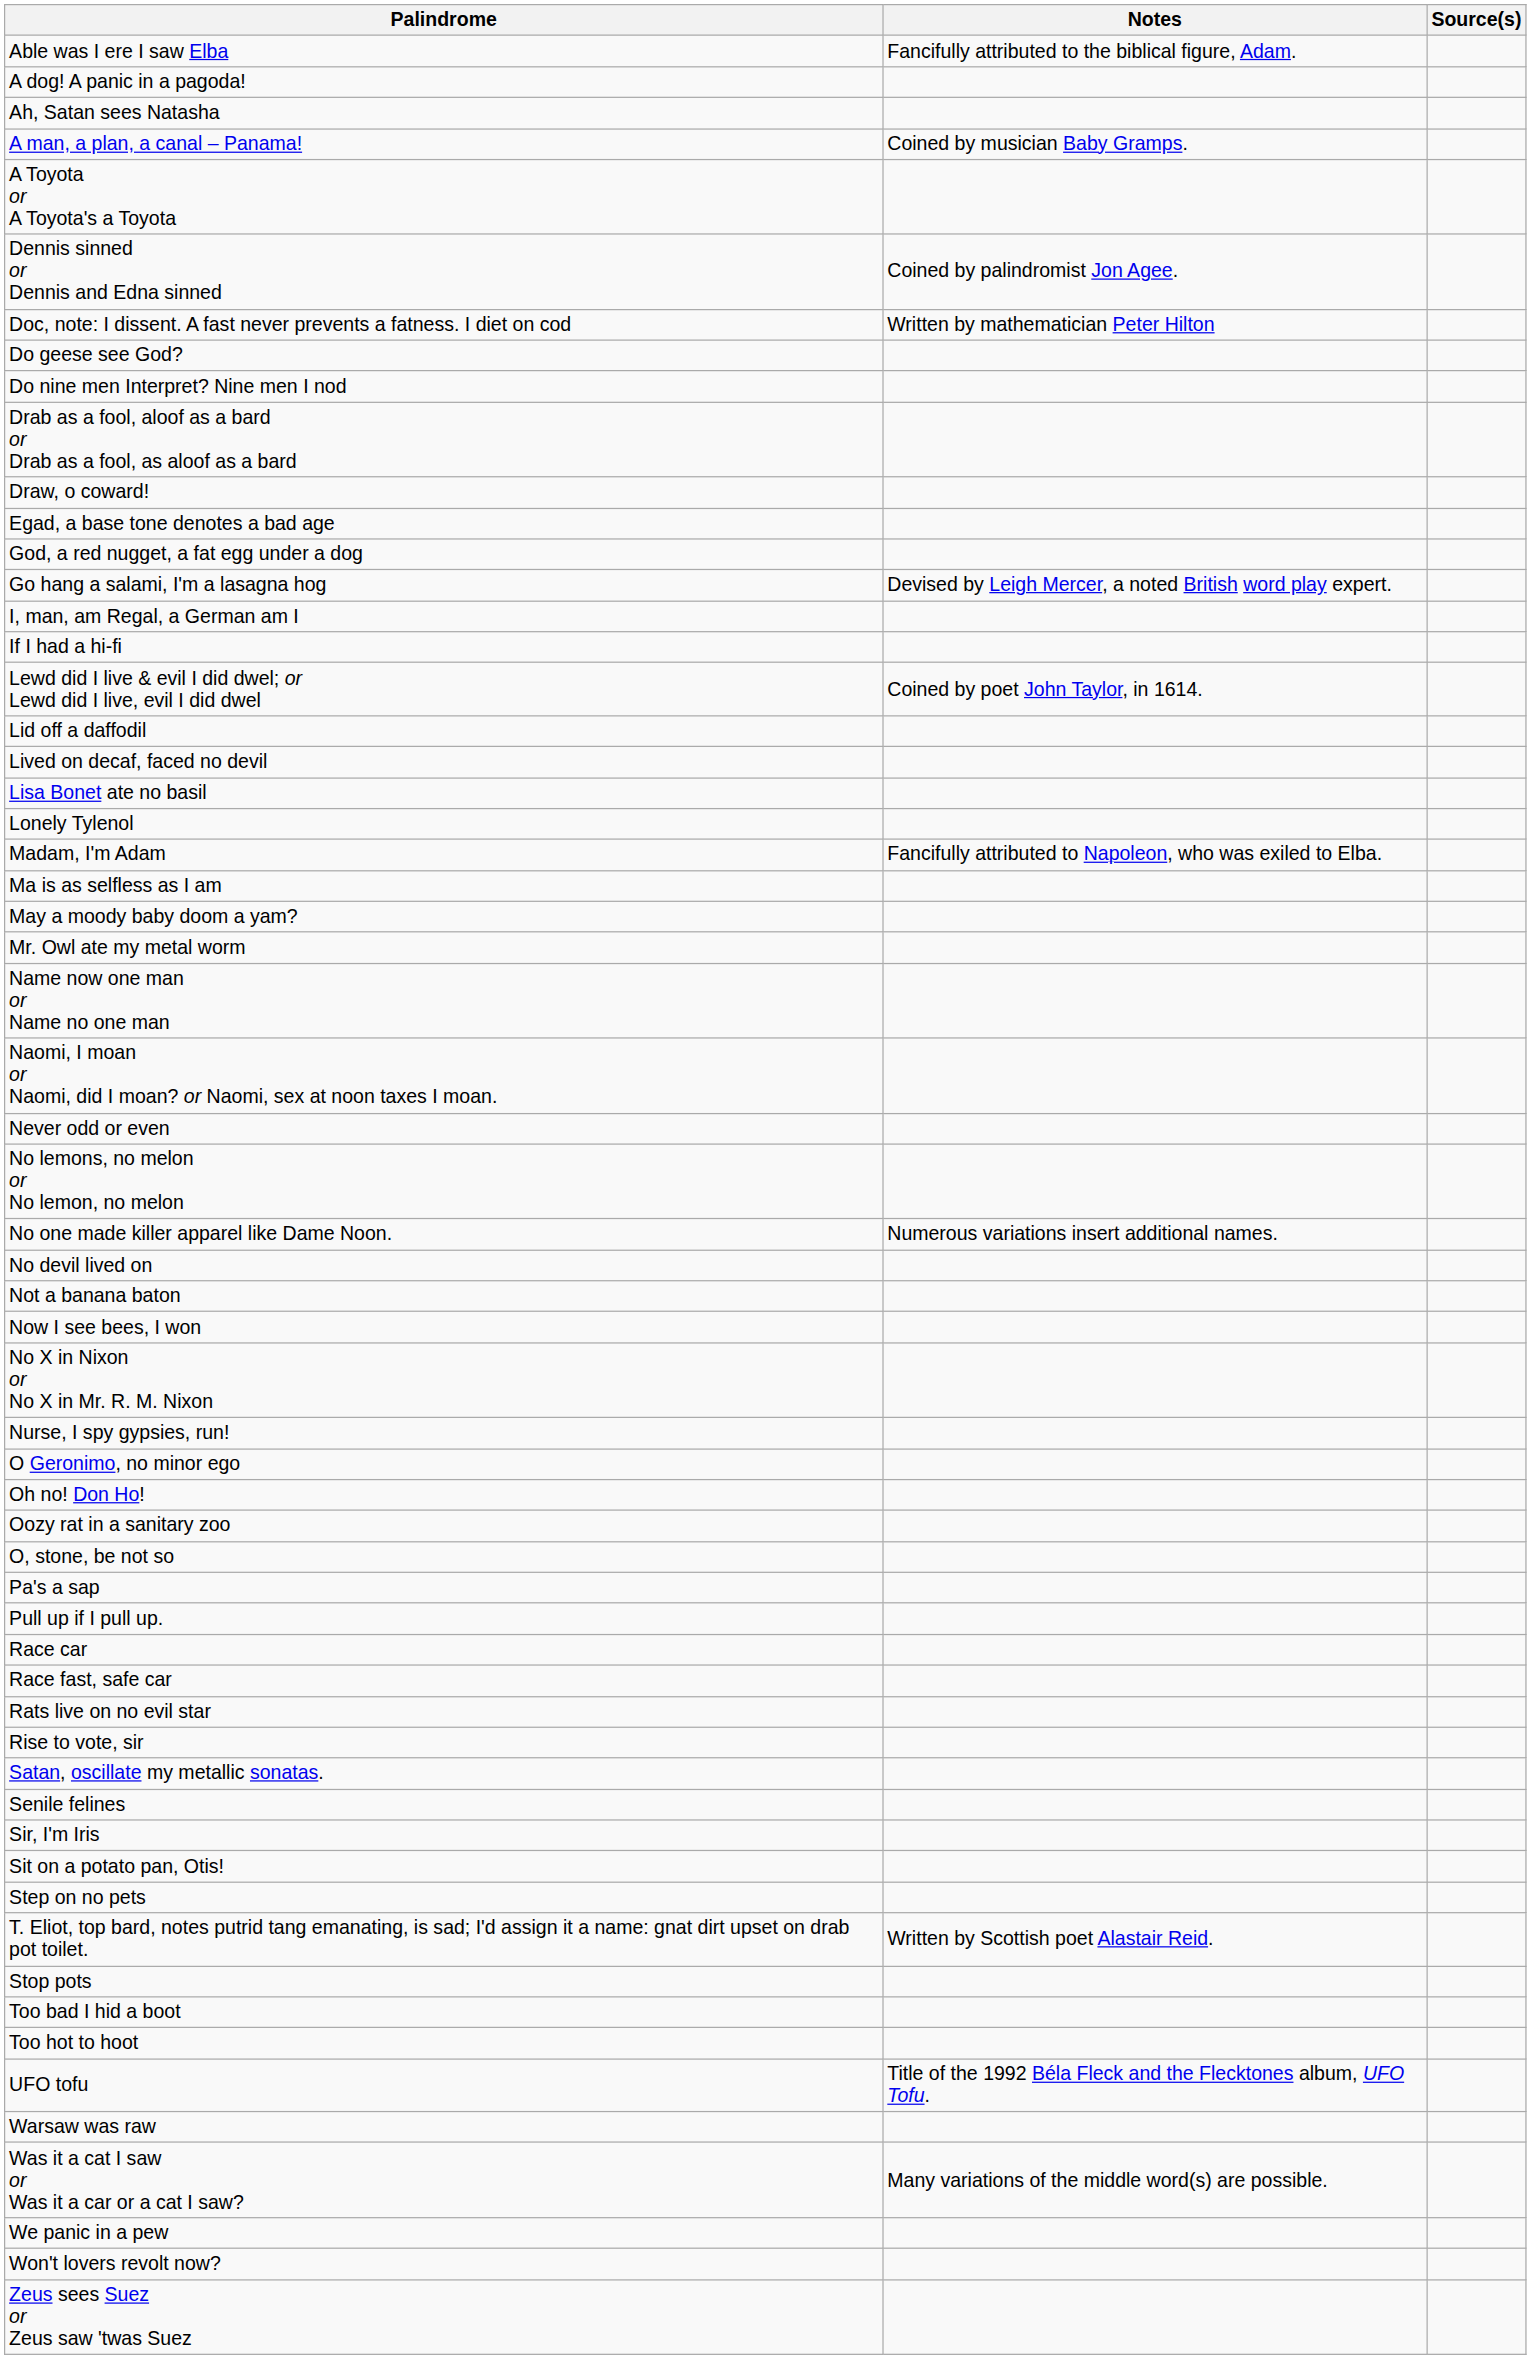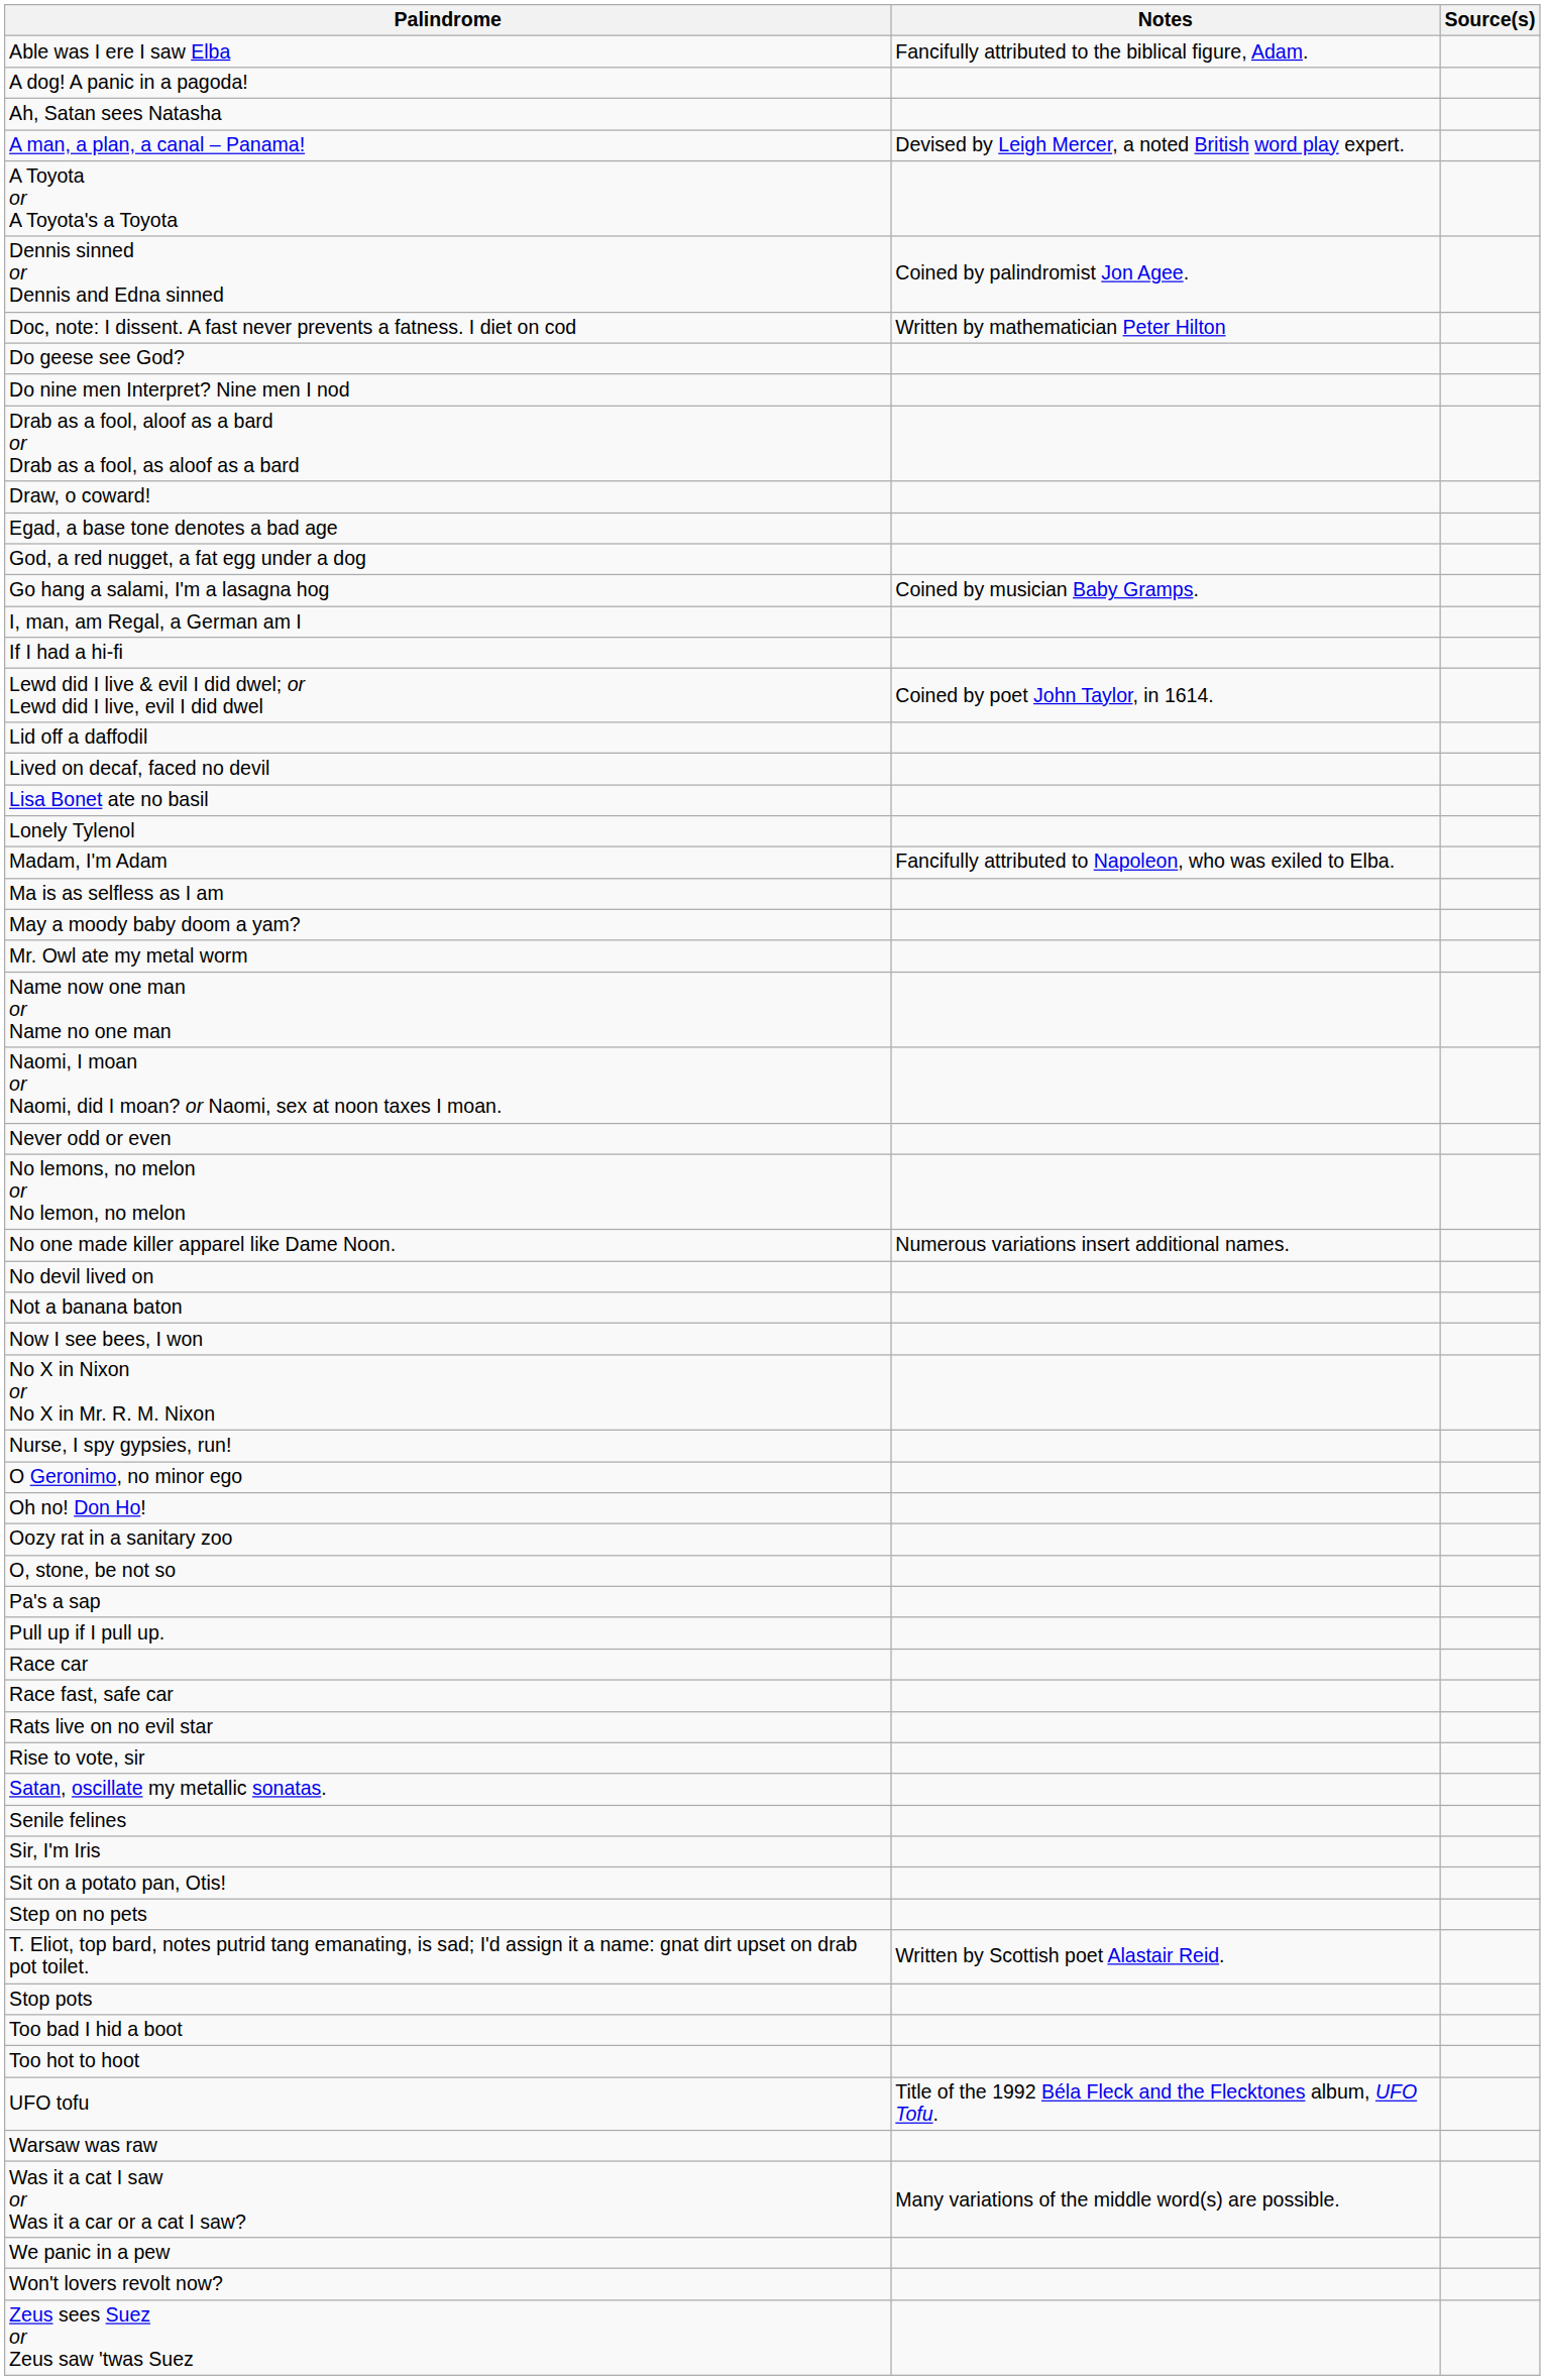 <table class="wikitable sortable">
 <tr>
 <th scope="col">Palindrome</th>
 <th scope="col">Notes</th>
 <th scope="col" class="unsortable">Source(s)</th>
 </tr>
 <tr>
 <td>Able was I ere I saw <a href='#'>Elba</a></td>
 <td> Fancifully attributed to the biblical figure, <a href='#'>Adam</a>.</td>
 <td></td>
 </tr>
 <tr>
 <td>A dog! A panic in a pagoda!</td>
 <td></td>
 <td></td>
 </tr>
 <tr>
 <td>Ah, Satan sees Natasha</td>
 <td></td>
 <td></td>
 </tr>
 <tr>
 <td><a href='#'>A man, a plan, a canal – Panama!</a></td>
-<td> Coined by musician <a href='#'>Baby Gramps</a>.</td>
+<td>Devised by <a href='#'>Leigh Mercer</a>, a noted <a href='#'>British</a> <a href='#'>word play</a> expert.</td>
 <td></td>
 </tr>
 <tr>
 <td>A Toyota<br><em>or</em><br>A Toyota's a Toyota</td>
 <td></td>
 <td></td>
 </tr>
 <tr>
 <td>Dennis sinned<br><em>or</em><br>Dennis and Edna sinned</td>
 <td>Coined by palindromist <a href='#'>Jon Agee</a>.</td>
 <td></td>
 </tr>
 <tr>
 <td>Doc, note: I dissent. A fast never prevents a fatness. I diet on cod</td>
 <td>Written by mathematician <a href='#'>Peter Hilton</a></td>
 <td></td>
 </tr>
 <tr>
 <td>Do geese see God?</td>
 <td></td>
 <td></td>
 </tr>
 <tr>
 <td>Do nine men Interpret? Nine men I nod</td>
 <td></td>
 <td></td>
 </tr>
 <tr>
 <td>Drab as a fool, aloof as a bard<br><em>or</em><br>Drab as a fool, as aloof as a bard</td>
 <td></td>
 <td></td>
 </tr>
 <tr>
 <td>Draw, o coward!</td>
 <td></td>
 <td></td>
 </tr>
 <tr>
 <td>Egad, a base tone denotes a bad age</td>
 <td></td>
 <td></td>
 </tr>
 <tr>
 <td>God, a red nugget, a fat egg under a dog</td>
 <td></td>
 <td></td>
 </tr>
 <tr>
 <td>Go hang a salami, I'm a lasagna hog</td>
-<td>Devised by <a href='#'>Leigh Mercer</a>, a noted <a href='#'>British</a> <a href='#'>word play</a> expert.</td>
+<td> Coined by musician <a href='#'>Baby Gramps</a>.</td>
 <td></td>
 </tr>
 <tr>
 <td>I, man, am Regal, a German am I</td>
 <td></td>
 <td></td>
 </tr>
 <tr>
 <td>If I had a hi-fi</td>
 <td></td>
 <td></td>
 </tr>
 <tr>
 <td>Lewd did I live & evil I did dwel; <em>or</em> <br>Lewd did I live, evil I did dwel</td>
 <td>Coined by poet <a href='#'>John Taylor</a>, in 1614.</td>
 <td></td>
 </tr>
 <tr>
 <td>Lid off a daffodil</td>
 <td></td>
 <td></td>
 </tr>
 <tr>
 <td>Lived on decaf, faced no devil</td>
 <td></td>
 <td></td>
 </tr>
 <tr>
 <td><a href='#'>Lisa Bonet</a> ate no basil</td>
 <td></td>
 <td></td>
 </tr>
 <tr>
 <td>Lonely Tylenol</td>
 <td></td>
 <td></td>
 </tr>
 <tr>
 <td>Madam, I'm Adam</td>
 <td>Fancifully attributed to <a href='#'>Napoleon</a>, who was exiled to Elba.</td>
 <td></td>
 </tr>
 <tr>
 <td>Ma is as selfless as I am</td>
 <td></td>
 <td></td>
 </tr>
 <tr>
 <td>May a moody baby doom a yam?</td>
 <td></td>
 <td></td>
 </tr>
 <tr>
 <td>Mr. Owl ate my metal worm</td>
 <td></td>
 <td></td>
 </tr>
 <tr>
 <td>Name now one man<br><em>or</em><br>Name no one man</td>
 <td></td>
 <td></td>
 </tr>
 <tr>
 <td>Naomi, I moan<br><em>or</em><br>Naomi, did I moan? <em>or</em> Naomi, sex at noon taxes I moan.</td>
 <td></td>
 <td></td>
 </tr>
 <tr>
 <td>Never odd or even</td>
 <td></td>
 <td></td>
 </tr>
 <tr>
 <td>No lemons, no melon<br><em>or</em><br>No lemon, no melon</td>
 <td></td>
 <td></td>
 </tr>
 <tr>
 <td>No one made killer apparel like Dame Noon.</td>
 <td>Numerous variations insert additional names.</td>
 <td></td>
 </tr>
 <tr>
 <td>No devil lived on</td>
 <td></td>
 <td></td>
 </tr>
 <tr>
 <td>Not a banana baton</td>
 <td></td>
 <td></td>
 </tr>
 <tr>
 <td>Now I see bees, I won</td>
 <td></td>
 <td></td>
 </tr>
 <tr>
 <td>No X in Nixon<br><em>or</em><br>No X in Mr. R. M. Nixon</td>
 <td></td>
 <td></td>
 </tr>
 <tr>
 <td>Nurse, I spy gypsies, run!</td>
 <td></td>
 <td></td>
 </tr>
 <tr>
 <td>O <a href='#'>Geronimo</a>, no minor ego</td>
 <td></td>
 <td></td>
 </tr>
 <tr>
 <td>Oh no! <a href='#'>Don Ho</a>!</td>
 <td></td>
 <td></td>
 </tr>
 <tr>
 <td>Oozy rat in a sanitary zoo</td>
 <td></td>
 <td></td>
 </tr>
 <tr>
 <td>O, stone, be not so</td>
 <td></td>
 <td></td>
 </tr>
 <tr>
 <td>Pa's a sap</td>
 <td></td>
 <td></td>
 </tr>
 <tr>
 <td>Pull up if I pull up.</td>
 <td></td>
 <td></td>
 </tr>
 <tr>
 <td>Race car</td>
 <td></td>
 <td></td>
 </tr>
 <tr>
 <td>Race fast, safe car</td>
 <td></td>
 <td></td>
 </tr>
 <tr>
 <td>Rats live on no evil star</td>
 <td></td>
 <td></td>
 </tr>
 <tr>
 <td>Rise to vote, sir</td>
 <td></td>
 <td></td>
 </tr>
 <tr>
 <td><a href='#'>Satan</a>, <a href='#'>oscillate</a> my metallic <a href='#'>sonatas</a>.</td>
 <td></td>
 <td></td>
 </tr>
 <tr>
 <td>Senile felines</td>
 <td></td>
 <td></td>
 </tr>
 <tr>
 <td>Sir, I'm Iris</td>
 <td></td>
 <td></td>
 </tr>
 <tr>
 <td>Sit on a potato pan, Otis!</td>
 <td></td>
 <td></td>
 </tr>
 <tr>
 <td>Step on no pets</td>
 <td></td>
 <td></td>
 </tr>
 <tr>
 <td>T. Eliot, top bard, notes putrid tang emanating, is sad; I'd assign it a name: gnat dirt upset on drab pot toilet.</td>
 <td>Written by Scottish poet <a href='#'>Alastair Reid</a>.</td>
 <td></td>
 </tr>
 <tr>
 <td>Stop pots</td>
 <td></td>
 <td></td>
 </tr>
 <tr>
 <td>Too bad I hid a boot</td>
 <td></td>
 <td></td>
 </tr>
 <tr>
 <td>Too hot to hoot</td>
 <td></td>
 <td></td>
 </tr>
 <tr>
 <td>UFO tofu</td>
 <td> Title of the 1992 <a href='#'>Béla Fleck and the Flecktones</a> album, <em><a href='#'>UFO Tofu</a></em>.</td>
 <td></td>
 </tr>
 <tr>
 <td>Warsaw was raw</td>
 <td></td>
 <td></td>
 </tr>
 <tr>
 <td>Was it a cat I saw<br><em>or</em><br>Was it a car or a cat I saw?</td>
 <td> Many variations of the middle word(s) are possible.</td>
 <td></td>
 </tr>
 <tr>
 <td>We panic in a pew</td>
 <td></td>
 <td></td>
 </tr>
 <tr>
 <td>Won't lovers revolt now?</td>
 <td></td>
 <td></td>
 </tr>
 <tr>
 <td><a href='#'>Zeus</a> sees <a href='#'>Suez</a><br><em>or</em><br>Zeus saw 'twas Suez</td>
 <td></td>
 <td></td>
 </tr>
 </table>
